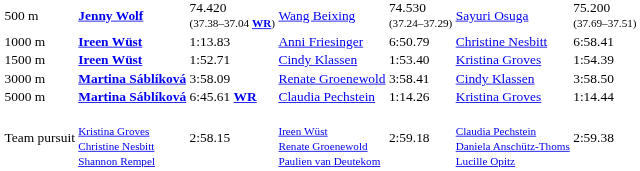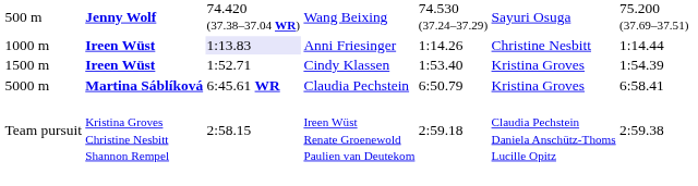 <table>
 <tr>
 <td>500 m<br></td>
 <td><strong><a href='#'>Jenny Wolf</a></strong><br><small></small></td>
 <td>74.420<br><small>(37.38–37.04 <strong><a href='#'>WR</a></strong>)</small></td>
 <td><a href='#'>Wang Beixing</a><br><small></small></td>
 <td>74.530<br><small>(37.24–37.29)</small></td>
 <td><a href='#'>Sayuri Osuga</a><br><small></small></td>
 <td>75.200<br><small>(37.69–37.51)</small></td>
 </tr>
 <tr>
 <td>1000 m<br></td>
 <td><strong><a href='#'>Ireen Wüst</a></strong><br><small></small></td>
-<td>1:13.83</td>
+<td style="background: lavender;">1:13.83</td>
 <td><a href='#'>Anni Friesinger</a><br><small></small></td>
-<td>6:50.79</td>
+<td>1:14.26</td>
 <td><a href='#'>Christine Nesbitt</a><br><small></small></td>
-<td>6:58.41</td>
+<td>1:14.44</td>
 </tr>
 <tr>
 <td>1500 m<br></td>
 <td><strong><a href='#'>Ireen Wüst</a></strong><br><small></small></td>
 <td>1:52.71</td>
 <td><a href='#'>Cindy Klassen</a><br><small></small></td>
 <td>1:53.40</td>
 <td><a href='#'>Kristina Groves</a><br><small></small></td>
 <td>1:54.39</td>
 </tr>
 <tr>
-<td>3000 m<br></td>
-<td><strong><a href='#'>Martina Sáblíková</a></strong><br><small></small></td>
-<td>3:58.09</td>
-<td><a href='#'>Renate Groenewold</a><br><small></small></td>
-<td>3:58.41</td>
-<td><a href='#'>Cindy Klassen</a><br><small></small></td>
-<td>3:58.50</td>
-</tr>
-<tr>
 <td>5000 m<br></td>
 <td><strong><a href='#'>Martina Sáblíková</a></strong><br><small></small></td>
 <td>6:45.61 <strong><a href='#'>WR</a></strong></td>
 <td><a href='#'>Claudia Pechstein</a><br><small></small></td>
-<td>1:14.26</td>
+<td>6:50.79</td>
 <td><a href='#'>Kristina Groves</a><br><small></small></td>
-<td>1:14.44</td>
+<td>6:58.41</td>
 </tr>
 <tr>
 <td>Team pursuit<br></td>
 <td><strong></strong><br><small><a href='#'>Kristina Groves</a><br><a href='#'>Christine Nesbitt</a><br><a href='#'>Shannon Rempel</a></small></td>
 <td>2:58.15</td>
 <td><br><small><a href='#'>Ireen Wüst</a><br><a href='#'>Renate Groenewold</a><br><a href='#'>Paulien van Deutekom</a></small></td>
 <td>2:59.18</td>
 <td><br><small><a href='#'>Claudia Pechstein</a><br><a href='#'>Daniela Anschütz-Thoms</a><br><a href='#'>Lucille Opitz</a></small></td>
 <td>2:59.38</td>
 </tr>
 <tr>
 </tr>
 </table>
